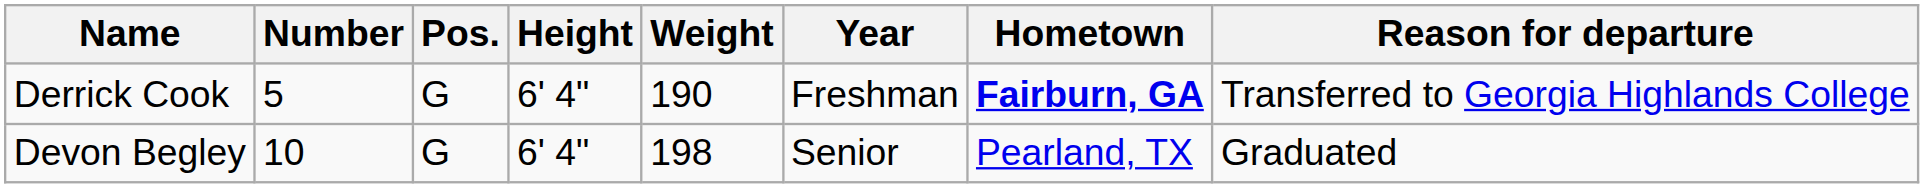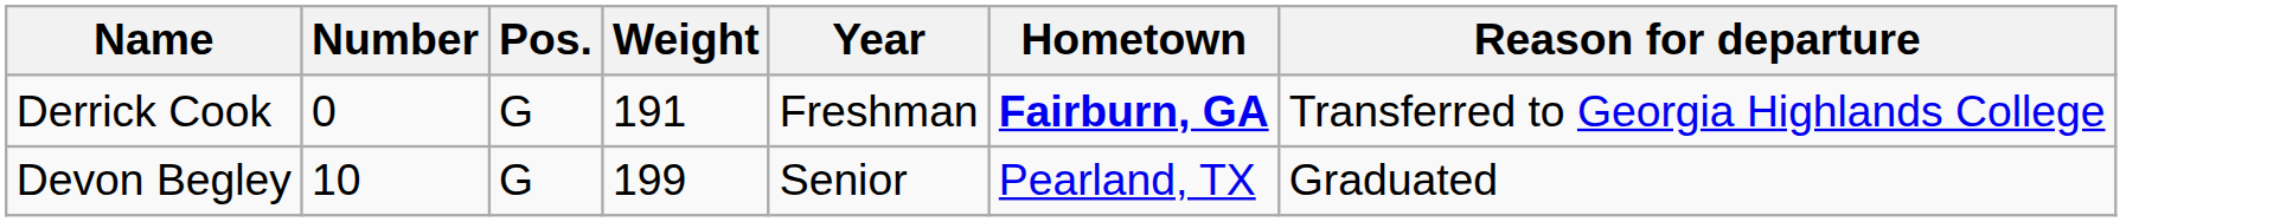 <table class="wikitable sortable" border="1">
 <tr>
 <th>Name</th>
 <th>Number</th>
 <th>Pos.</th>
-<th>Height</th>
 <th>Weight</th>
 <th>Year</th>
 <th>Hometown</th>
 <th class="unsortable">Reason for departure</th>
 </tr>
 <tr>
 <td>Derrick Cook</td>
-<td>5</td>
+<td>0</td>
 <td>G</td>
-<td>6' 4"</td>
-<td>190</td>
+<td>191</td>
 <td>Freshman</td>
 <td><strong><a href='#'>Fairburn, GA</a></strong></td>
 <td>Transferred to <a href='#'>Georgia Highlands College</a></td>
 </tr>
 <tr>
 <td>Devon Begley</td>
 <td>10</td>
 <td>G</td>
-<td>6' 4"</td>
-<td>198</td>
+<td>199</td>
 <td>Senior</td>
 <td><a href='#'>Pearland, TX</a></td>
 <td>Graduated</td>
 </tr>
 </table>
